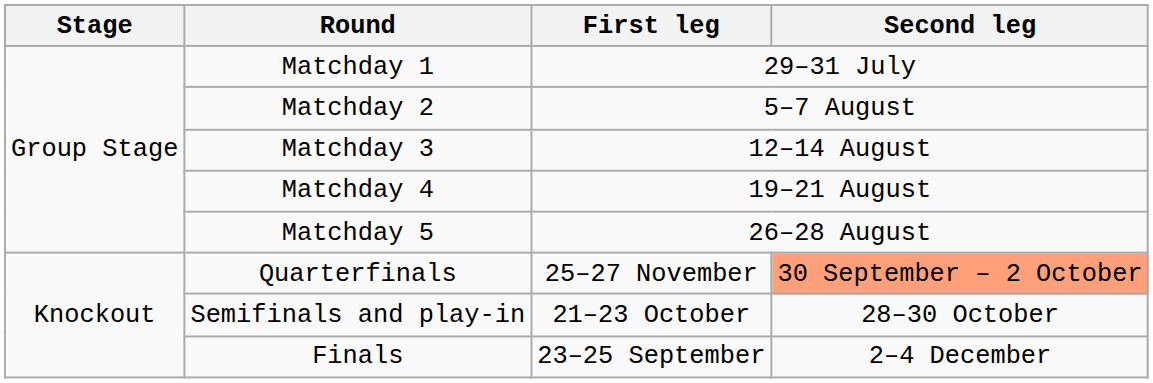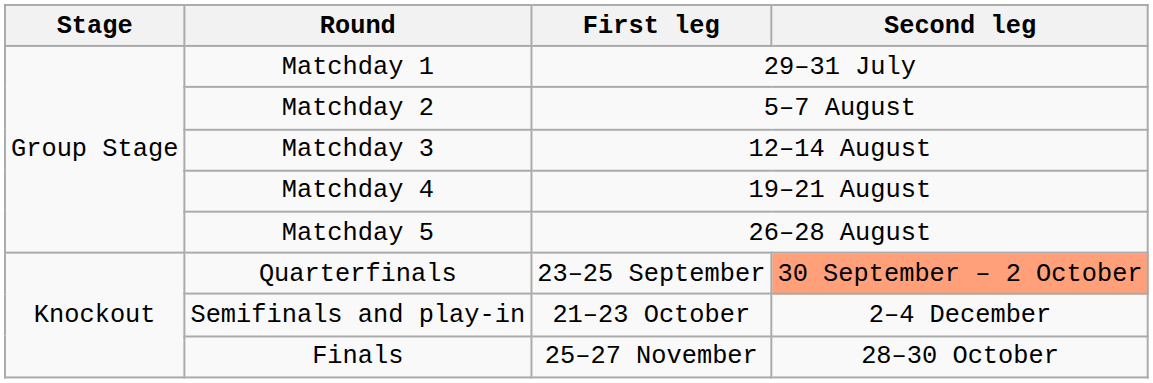 <table class="wikitable" style="text-align:center">
 <tr>
 <th>Stage</th>
 <th>Round</th>
 <th>First leg</th>
 <th>Second leg</th>
 </tr>
 <tr>
 <td rowspan="5">Group Stage</td>
 <td>Matchday 1</td>
 <td colspan="2">29–31 July</td>
 </tr>
 <tr>
 <td>Matchday 2</td>
 <td colspan="2">5–7 August</td>
 </tr>
 <tr>
 <td>Matchday 3</td>
 <td colspan="2">12–14 August</td>
 </tr>
 <tr>
 <td>Matchday 4</td>
 <td colspan="2">19–21 August</td>
 </tr>
 <tr>
 <td>Matchday 5</td>
 <td colspan="2">26–28 August</td>
 </tr>
 <tr>
 <td rowspan="3">Knockout</td>
 <td>Quarterfinals</td>
-<td>25–27 November</td>
+<td>23–25 September</td>
 <td style="background: lightsalmon;">30 September – 2 October</td>
 </tr>
 <tr>
 <td>Semifinals and play-in</td>
 <td>21–23 October</td>
-<td>28–30 October</td>
+<td>2–4 December</td>
 </tr>
 <tr>
 <td>Finals</td>
-<td>23–25 September</td>
-<td>2–4 December</td>
+<td>25–27 November</td>
+<td>28–30 October</td>
 </tr>
 </table>
